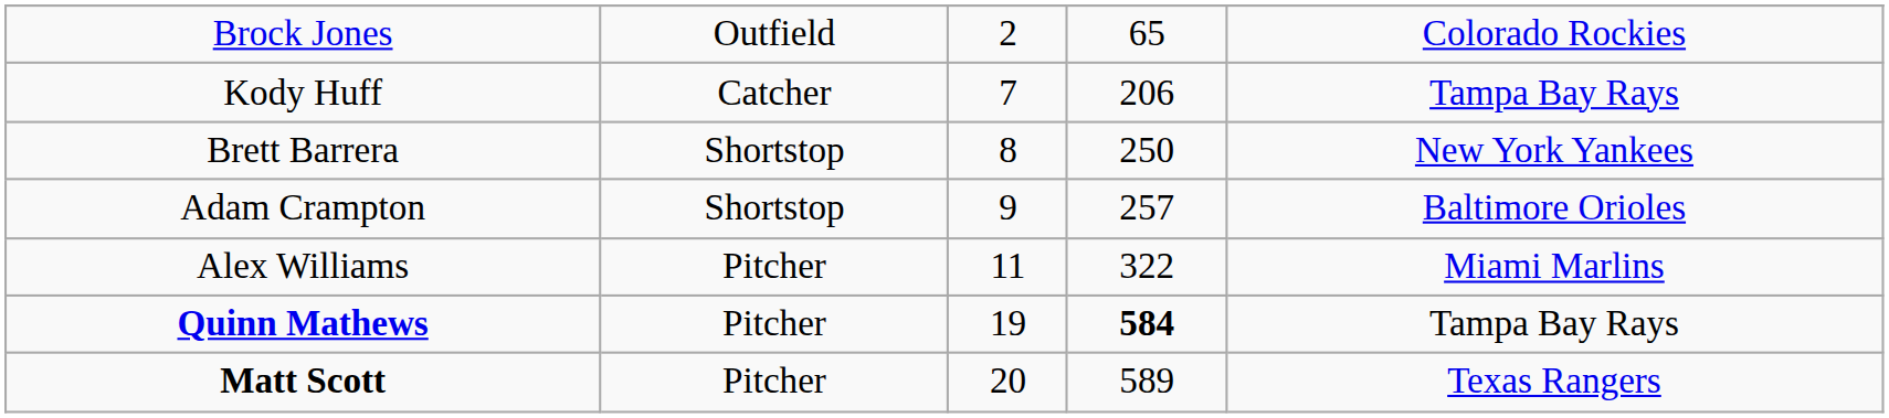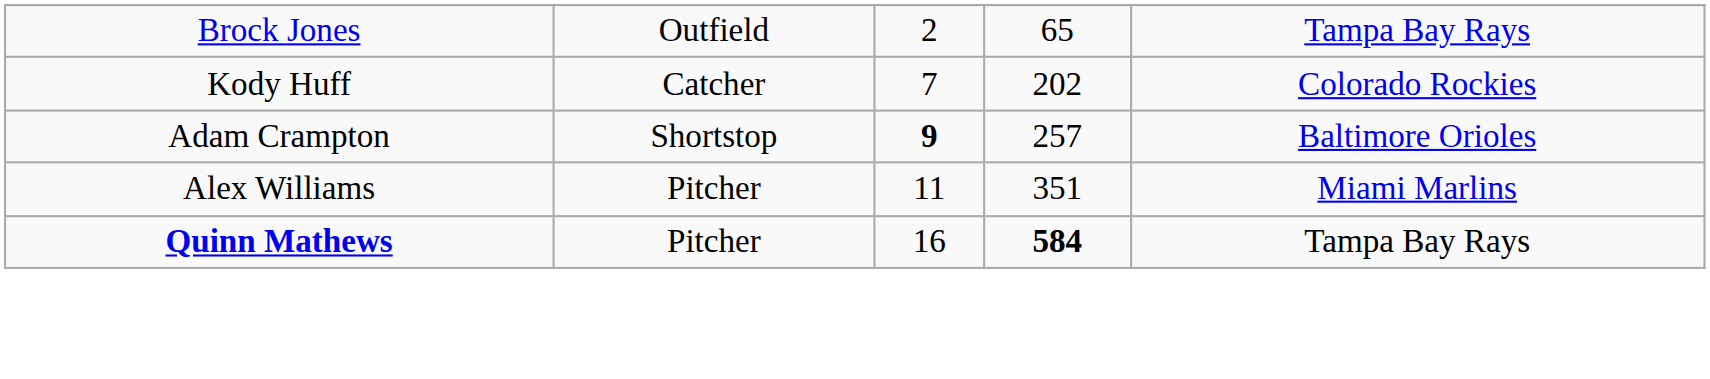 <table class="wikitable" width="65%">
 <tr align="center">
 </tr>
 <tr align="center" bgcolor="">
 <td><a href='#'>Brock Jones</a></td>
 <td>Outfield</td>
 <td>2</td>
 <td>65</td>
-<td><a href='#'>Colorado Rockies</a></td>
+<td><a href='#'>Tampa Bay Rays</a></td>
 </tr>
 <tr align="center" bgcolor="">
 <td>Kody Huff</td>
 <td>Catcher</td>
 <td>7</td>
-<td>206</td>
-<td><a href='#'>Tampa Bay Rays</a></td>
-</tr>
-<tr align="center" bgcolor="">
-<td>Brett Barrera</td>
-<td>Shortstop</td>
-<td>8</td>
-<td>250</td>
-<td><a href='#'>New York Yankees</a></td>
+<td>202</td>
+<td><a href='#'>Colorado Rockies</a></td>
 </tr>
 <tr align="center" bgcolor="">
 <td>Adam Crampton</td>
 <td>Shortstop</td>
-<td>9</td>
+<td><strong>9</strong></td>
 <td>257</td>
 <td><a href='#'>Baltimore Orioles</a></td>
 </tr>
 <tr align="center" bgcolor="">
 <td>Alex Williams</td>
 <td>Pitcher</td>
 <td>11</td>
-<td>322</td>
+<td>351</td>
 <td><a href='#'>Miami Marlins</a></td>
 </tr>
 <tr align="center" bgcolor="">
 <td><strong><a href='#'>Quinn Mathews</a></strong></td>
 <td>Pitcher</td>
-<td>19</td>
+<td>16</td>
 <td><strong>584</strong></td>
 <td>Tampa Bay Rays</td>
 </tr>
-<tr align="center" bgcolor="">
-<td><strong>Matt Scott</strong></td>
-<td>Pitcher</td>
-<td>20</td>
-<td>589</td>
-<td><a href='#'>Texas Rangers</a></td>
-</tr>
 </table>
